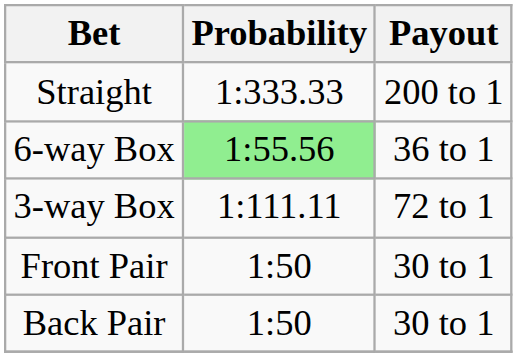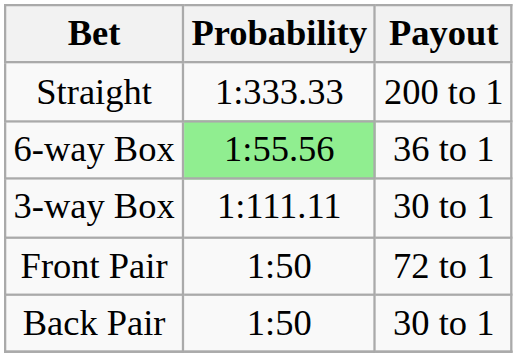 <table class="wikitable">
 <tr>
 <th>Bet</th>
 <th>Probability</th>
 <th>Payout</th>
 </tr>
 <tr align="center">
 <td>Straight</td>
 <td>1:333.33</td>
 <td colspan="2">200 to 1</td>
 </tr>
 <tr align="center">
 <td>6-way Box</td>
 <td style="background: lightgreen;">1:55.56</td>
 <td colspan="2">36 to 1</td>
 </tr>
 <tr align="center">
 <td>3-way Box</td>
 <td>1:111.11</td>
-<td>72 to 1</td>
+<td>30 to 1</td>
 </tr>
 <tr align="center">
 <td>Front Pair</td>
 <td>1:50</td>
-<td>30 to 1</td>
+<td>72 to 1</td>
 </tr>
 <tr align="center">
 <td>Back Pair</td>
 <td>1:50</td>
 <td colspan="2">30 to 1</td>
 </tr>
 <tr align="center">
 </tr>
 </table>
